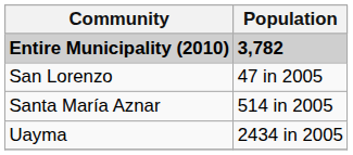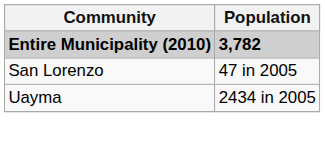 <table class="wikitable">
 <tr style="background:#111111; color:#111111;">
 <th><strong>Community</strong></th>
 <th><strong>Population</strong></th>
 </tr>
 <tr style="background:#CFCFCF;">
 <td><strong>Entire Municipality (2010)</strong></td>
 <td><strong>3,782</strong></td>
 </tr>
 <tr>
 <td>San Lorenzo</td>
 <td>47 in 2005</td>
 </tr>
 <tr>
-<td>Santa María Aznar</td>
-<td>514 in 2005</td>
-</tr>
-<tr>
 <td>Uayma</td>
 <td>2434 in 2005</td>
 </tr>
 <tr>
 </tr>
 </table>
